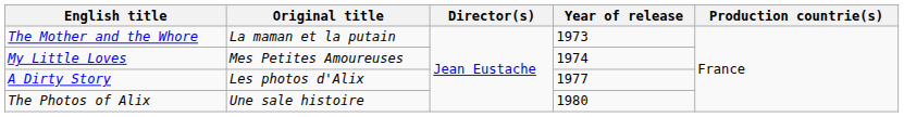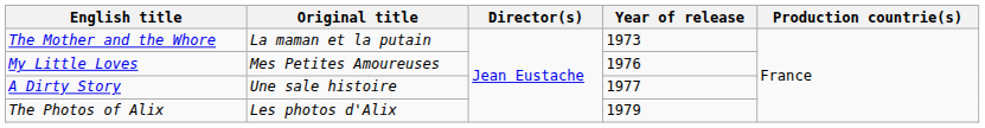 <table class="sortable wikitable" style="width:100%; margin-bottom:4px" cellpadding="5">
 <tr>
 <th scope="col">English title</th>
 <th scope="col">Original title</th>
 <th scope="col">Director(s)</th>
 <th scope="col">Year of release</th>
 <th scope="col">Production countrie(s)</th>
 </tr>
 <tr>
 <td><em><a href='#'>The Mother and the Whore</a></em></td>
 <td><em>La maman et la putain</em></td>
 <td rowspan="4"><a href='#'>Jean Eustache</a></td>
 <td>1973</td>
 <td rowspan="4">France</td>
 </tr>
 <tr>
 <td><em><a href='#'>My Little Loves</a></em></td>
 <td><em>Mes Petites Amoureuses</em></td>
-<td>1974</td>
+<td>1976</td>
 </tr>
 <tr>
 <td><em><a href='#'>A Dirty Story</a></em></td>
-<td><em>Les photos d'Alix</em></td>
+<td><em>Une sale histoire</em></td>
 <td>1977</td>
 </tr>
 <tr>
 <td><em>The Photos of Alix</em></td>
-<td><em>Une sale histoire</em></td>
-<td>1980</td>
+<td><em>Les photos d'Alix</em></td>
+<td>1979</td>
 </tr>
 </table>
